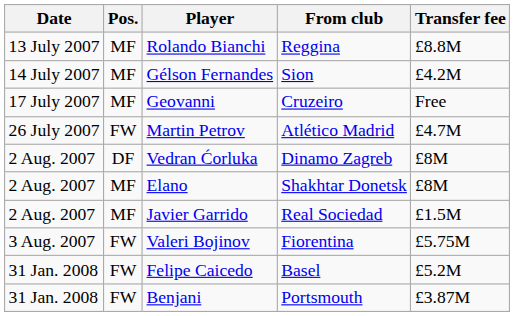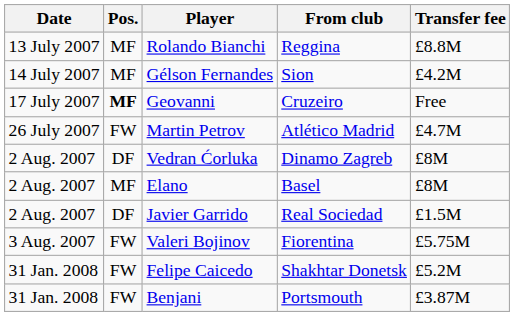 <table class="wikitable">
 <tr>
 <th>Date</th>
 <th>Pos.</th>
 <th>Player</th>
 <th>From club</th>
 <th>Transfer fee</th>
 </tr>
 <tr>
 <td>13 July 2007</td>
 <td align="center">MF</td>
 <td> <a href='#'>Rolando Bianchi</a></td>
 <td> <a href='#'>Reggina</a></td>
 <td>£8.8M</td>
 </tr>
 <tr>
 <td>14 July 2007</td>
 <td align="center">MF</td>
 <td> <a href='#'>Gélson Fernandes</a></td>
 <td> <a href='#'>Sion</a></td>
 <td>£4.2M</td>
 </tr>
 <tr>
 <td>17 July 2007</td>
-<td align="center">MF</td>
+<td align="center"><strong>MF</strong></td>
 <td> <a href='#'>Geovanni</a></td>
 <td> <a href='#'>Cruzeiro</a></td>
 <td>Free</td>
 </tr>
 <tr>
 <td>26 July 2007</td>
 <td align="center">FW</td>
 <td> <a href='#'>Martin Petrov</a></td>
 <td> <a href='#'>Atlético Madrid</a></td>
 <td>£4.7M</td>
 </tr>
 <tr>
 <td>2 Aug. 2007</td>
 <td align="center">DF</td>
 <td> <a href='#'>Vedran Ćorluka</a></td>
 <td> <a href='#'>Dinamo Zagreb</a></td>
 <td>£8M</td>
 </tr>
 <tr>
 <td>2 Aug. 2007</td>
 <td align="center">MF</td>
 <td> <a href='#'>Elano</a></td>
-<td> <a href='#'>Shakhtar Donetsk</a></td>
+<td> <a href='#'>Basel</a></td>
 <td>£8M</td>
 </tr>
 <tr>
 <td>2 Aug. 2007</td>
-<td align="center">MF</td>
+<td align="center">DF</td>
 <td> <a href='#'>Javier Garrido</a></td>
 <td> <a href='#'>Real Sociedad</a></td>
 <td>£1.5M</td>
 </tr>
 <tr>
 <td>3 Aug. 2007</td>
 <td align="center">FW</td>
 <td> <a href='#'>Valeri Bojinov</a></td>
 <td> <a href='#'>Fiorentina</a></td>
 <td>£5.75M</td>
 </tr>
 <tr>
 <td>31 Jan. 2008</td>
 <td align="center">FW</td>
 <td> <a href='#'>Felipe Caicedo</a></td>
-<td> <a href='#'>Basel</a></td>
+<td> <a href='#'>Shakhtar Donetsk</a></td>
 <td>£5.2M</td>
 </tr>
 <tr>
 <td>31 Jan. 2008</td>
 <td align="center">FW</td>
 <td> <a href='#'>Benjani</a></td>
 <td> <a href='#'>Portsmouth</a></td>
 <td>£3.87M</td>
 </tr>
 </table>
